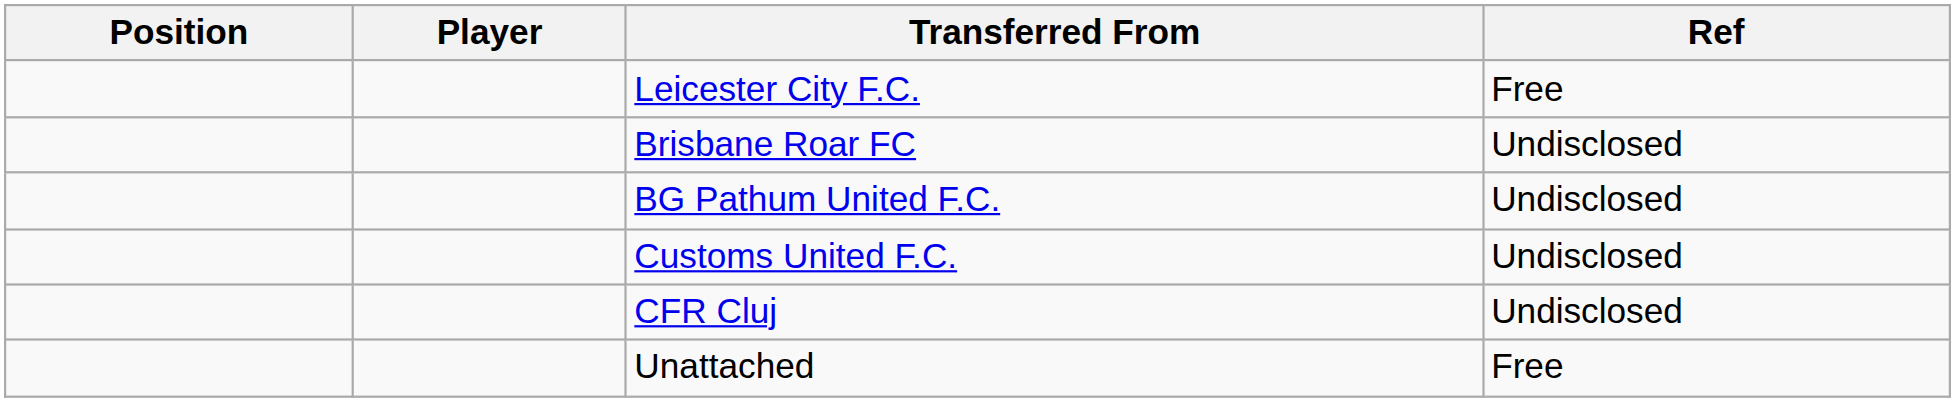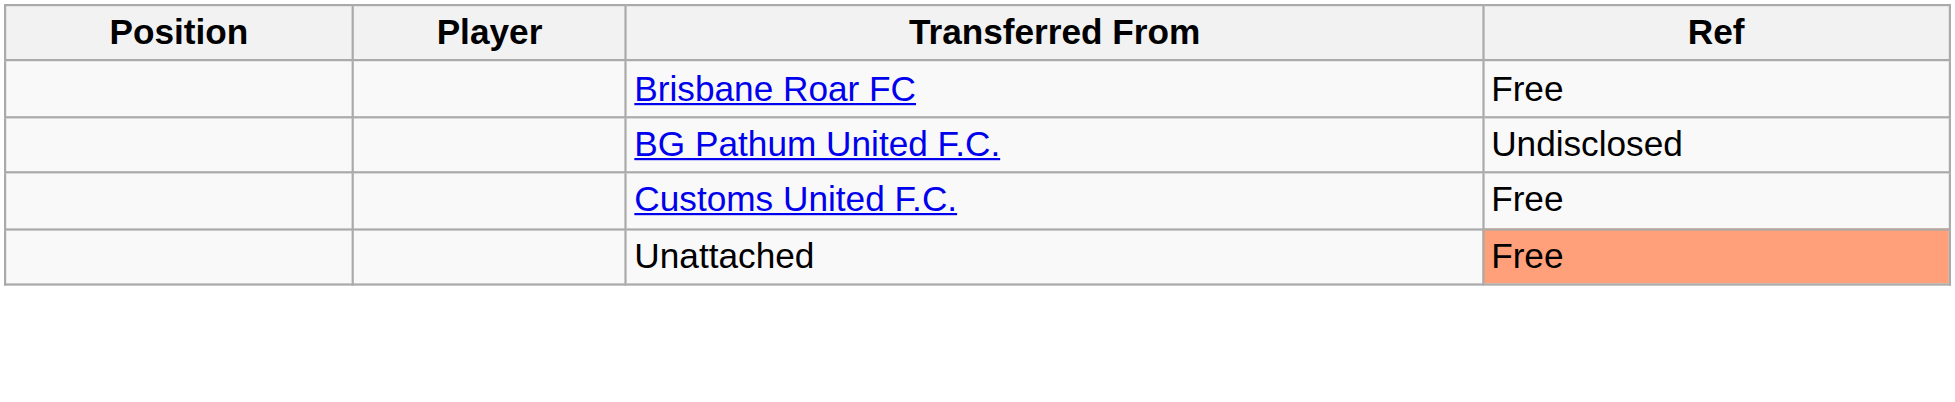 <table class="wikitable sortable" style="width:70%; text-align:center; font-size:100%; text-align:left;">
 <tr>
 <th><strong>Position</strong></th>
 <th><strong>Player</strong></th>
 <th><strong>Transferred From</strong></th>
 <th><strong>Ref</strong></th>
 </tr>
 <tr>
 <td></td>
 <td></td>
-<td> <a href='#'>Leicester City F.C.</a></td>
+<td> <a href='#'>Brisbane Roar FC</a></td>
 <td>Free</td>
-</tr>
-<tr>
-<td></td>
-<td></td>
-<td> <a href='#'>Brisbane Roar FC</a></td>
-<td>Undisclosed</td>
 </tr>
 <tr>
 <td></td>
 <td></td>
 <td> <a href='#'>BG Pathum United F.C.</a></td>
 <td>Undisclosed</td>
 </tr>
 <tr>
 <td></td>
 <td></td>
 <td> <a href='#'>Customs United F.C.</a></td>
-<td>Undisclosed</td>
-</tr>
-<tr>
-<td></td>
-<td></td>
-<td> <a href='#'>CFR Cluj</a></td>
-<td>Undisclosed</td>
+<td>Free</td>
 </tr>
 <tr>
 <td></td>
 <td></td>
 <td>Unattached</td>
-<td>Free</td>
+<td style="background: lightsalmon;">Free</td>
 </tr>
 </table>
